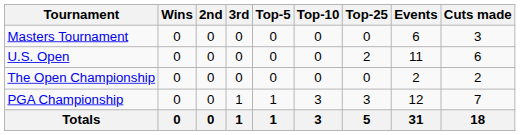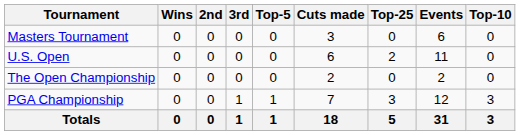 <table class=wikitable style=text-align:center>
 <tr>
 <th>Tournament</th>
 <th>Wins</th>
 <th>2nd</th>
 <th>3rd</th>
 <th>Top-5</th>
-<th>Top-10</th>
+<th>Cuts made</th>
 <th>Top-25</th>
 <th>Events</th>
-<th>Cuts made</th>
+<th>Top-10</th>
 </tr>
 <tr>
 <td align=left><a href='#'>Masters Tournament</a></td>
 <td>0</td>
 <td>0</td>
 <td>0</td>
 <td>0</td>
-<td>0</td>
+<td>3</td>
 <td>0</td>
 <td>6</td>
-<td>3</td>
+<td>0</td>
 </tr>
 <tr>
 <td align=left><a href='#'>U.S. Open</a></td>
 <td>0</td>
 <td>0</td>
 <td>0</td>
 <td>0</td>
-<td>0</td>
+<td>6</td>
 <td>2</td>
 <td>11</td>
-<td>6</td>
+<td>0</td>
 </tr>
 <tr>
 <td align=left><a href='#'>The Open Championship</a></td>
 <td>0</td>
 <td>0</td>
 <td>0</td>
 <td>0</td>
-<td>0</td>
+<td>2</td>
 <td>0</td>
 <td>2</td>
-<td>2</td>
+<td>0</td>
 </tr>
 <tr>
 <td align=left><a href='#'>PGA Championship</a></td>
 <td>0</td>
 <td>0</td>
 <td>1</td>
 <td>1</td>
-<td>3</td>
+<td>7</td>
 <td>3</td>
 <td>12</td>
-<td>7</td>
+<td>3</td>
 </tr>
 <tr>
 <th>Totals</th>
 <th>0</th>
 <th>0</th>
 <th>1</th>
 <th>1</th>
-<th>3</th>
+<th>18</th>
 <th>5</th>
 <th>31</th>
-<th>18</th>
+<th>3</th>
 </tr>
 </table>
